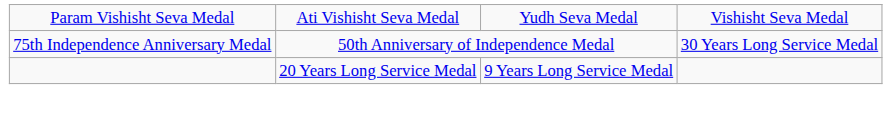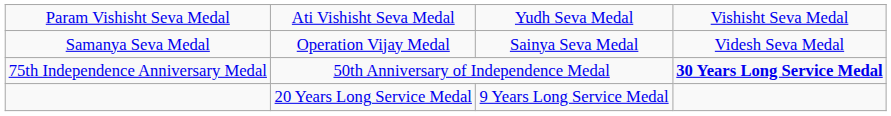 <table class="wikitable" style="margin:1em auto; text-align:center;">
 <tr>
 <td><a href='#'>Param Vishisht Seva Medal</a></td>
 <td><a href='#'>Ati Vishisht Seva Medal</a></td>
 <td><a href='#'>Yudh Seva Medal</a></td>
 <td><a href='#'>Vishisht Seva Medal</a></td>
 </tr>
 <tr>
+<td><a href='#'>Samanya Seva Medal</a></td>
+<td><a href='#'>Operation Vijay Medal</a></td>
+<td><a href='#'>Sainya Seva Medal</a></td>
+<td><a href='#'>Videsh Seva Medal</a></td>
+</tr>
+<tr>
 <td><a href='#'>75th Independence Anniversary Medal</a></td>
 <td colspan=2><a href='#'>50th Anniversary of Independence Medal</a></td>
-<td><a href='#'>30 Years Long Service Medal</a></td>
+<td><strong><a href='#'>30 Years Long Service Medal</a></strong></td>
 </tr>
 <tr>
 <td></td>
 <td><a href='#'>20 Years Long Service Medal</a></td>
 <td><a href='#'>9 Years Long Service Medal</a></td>
 <td></td>
 </tr>
 </table>
